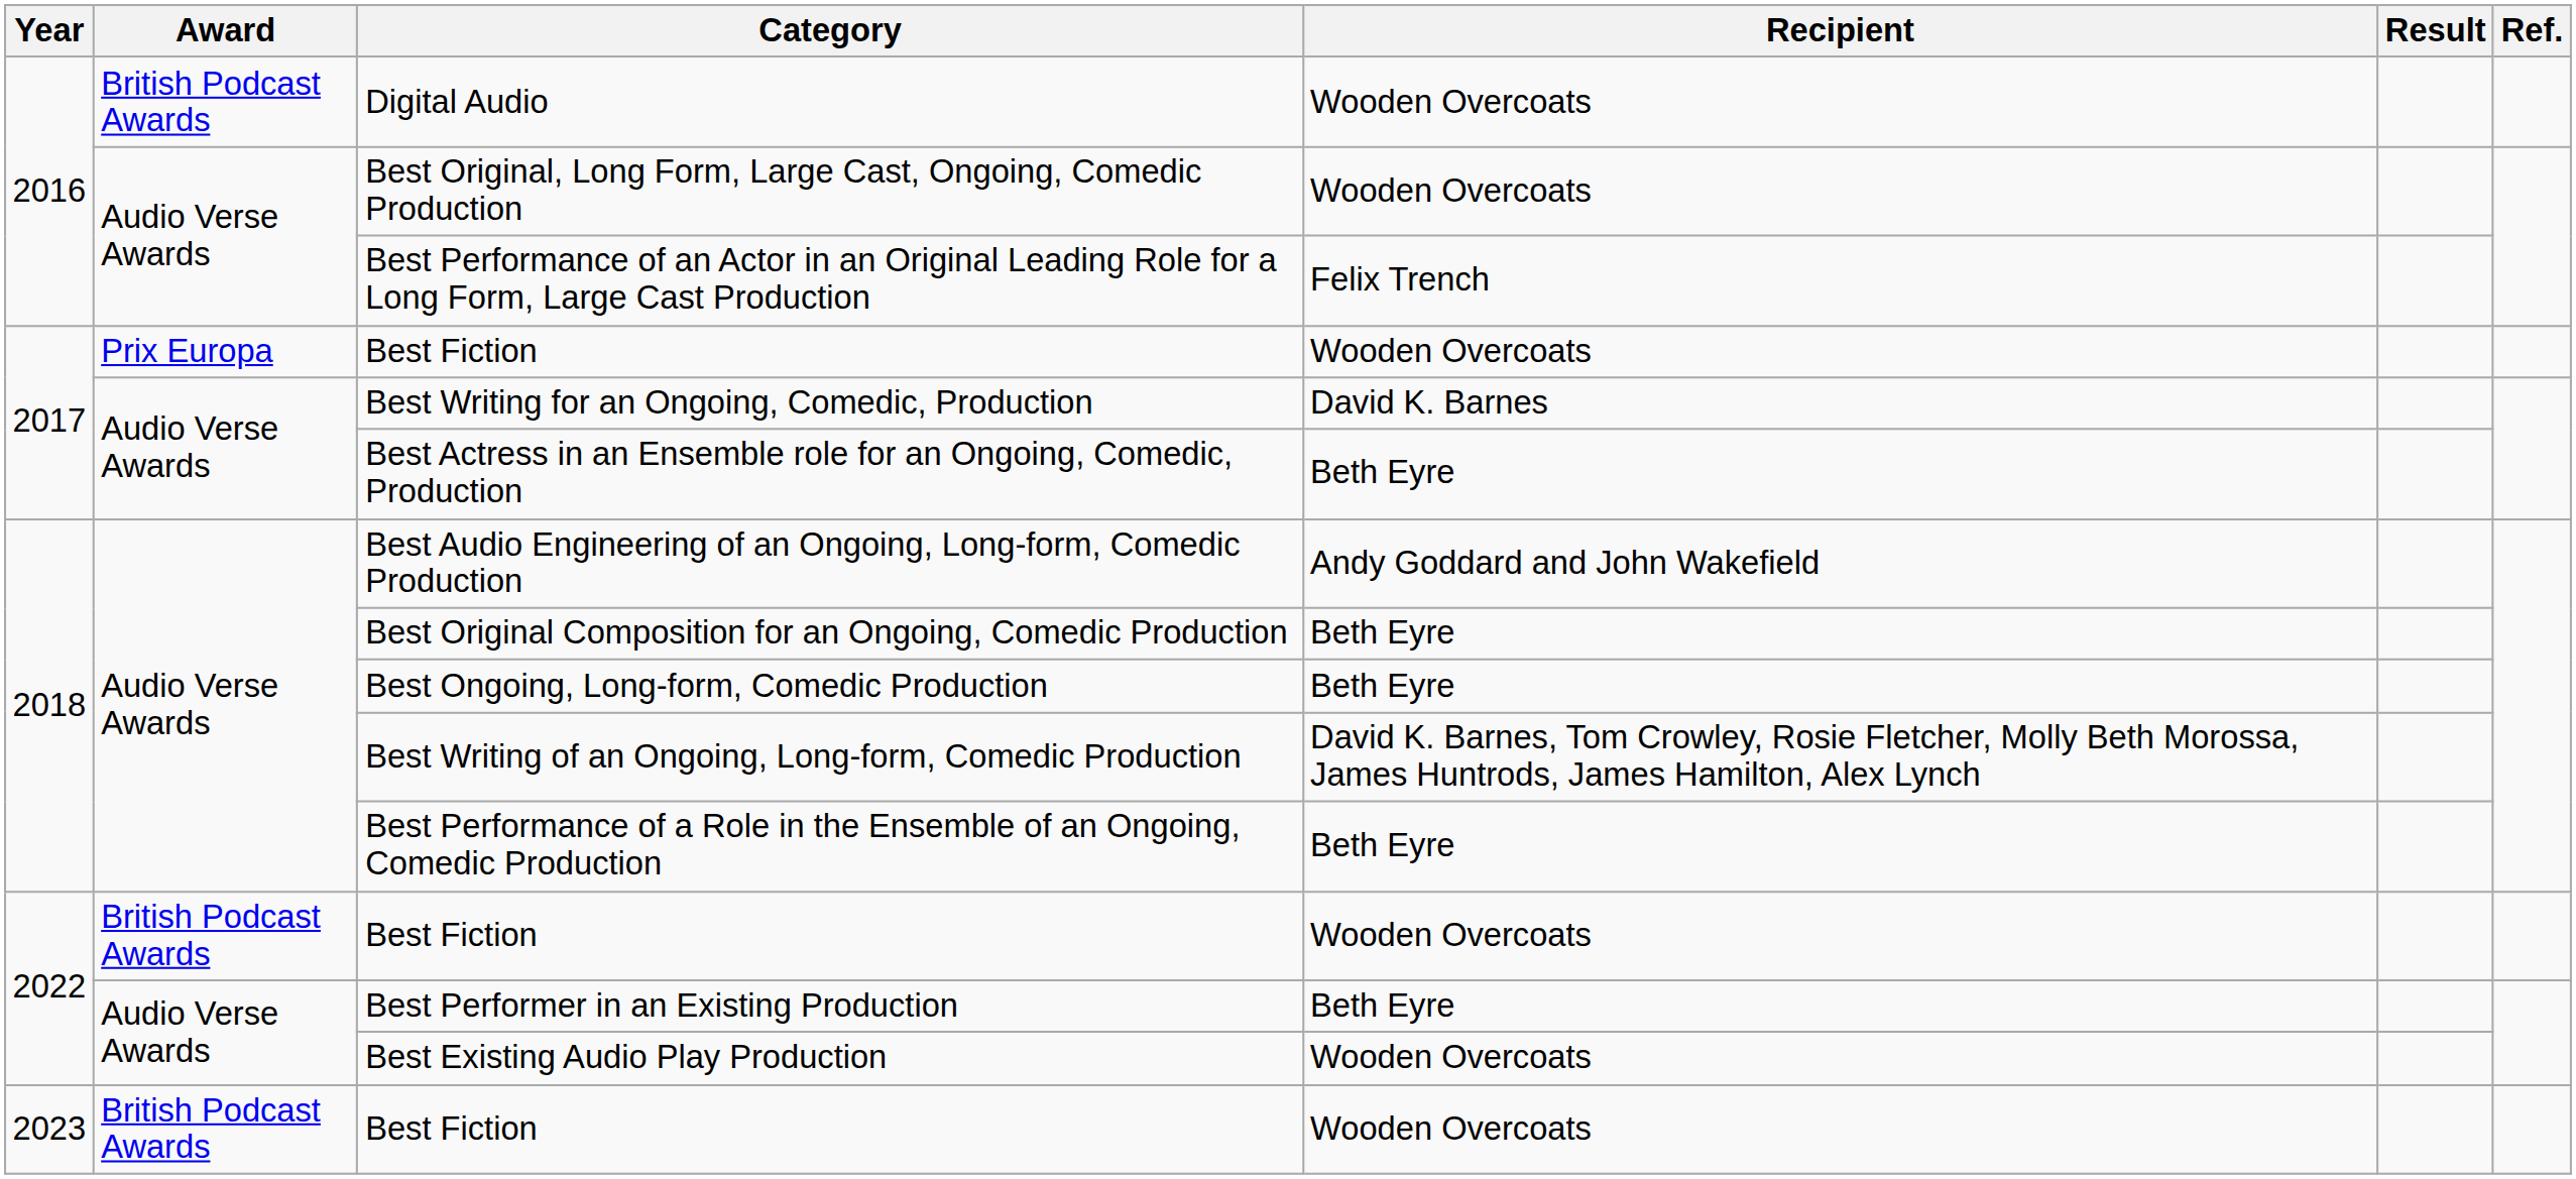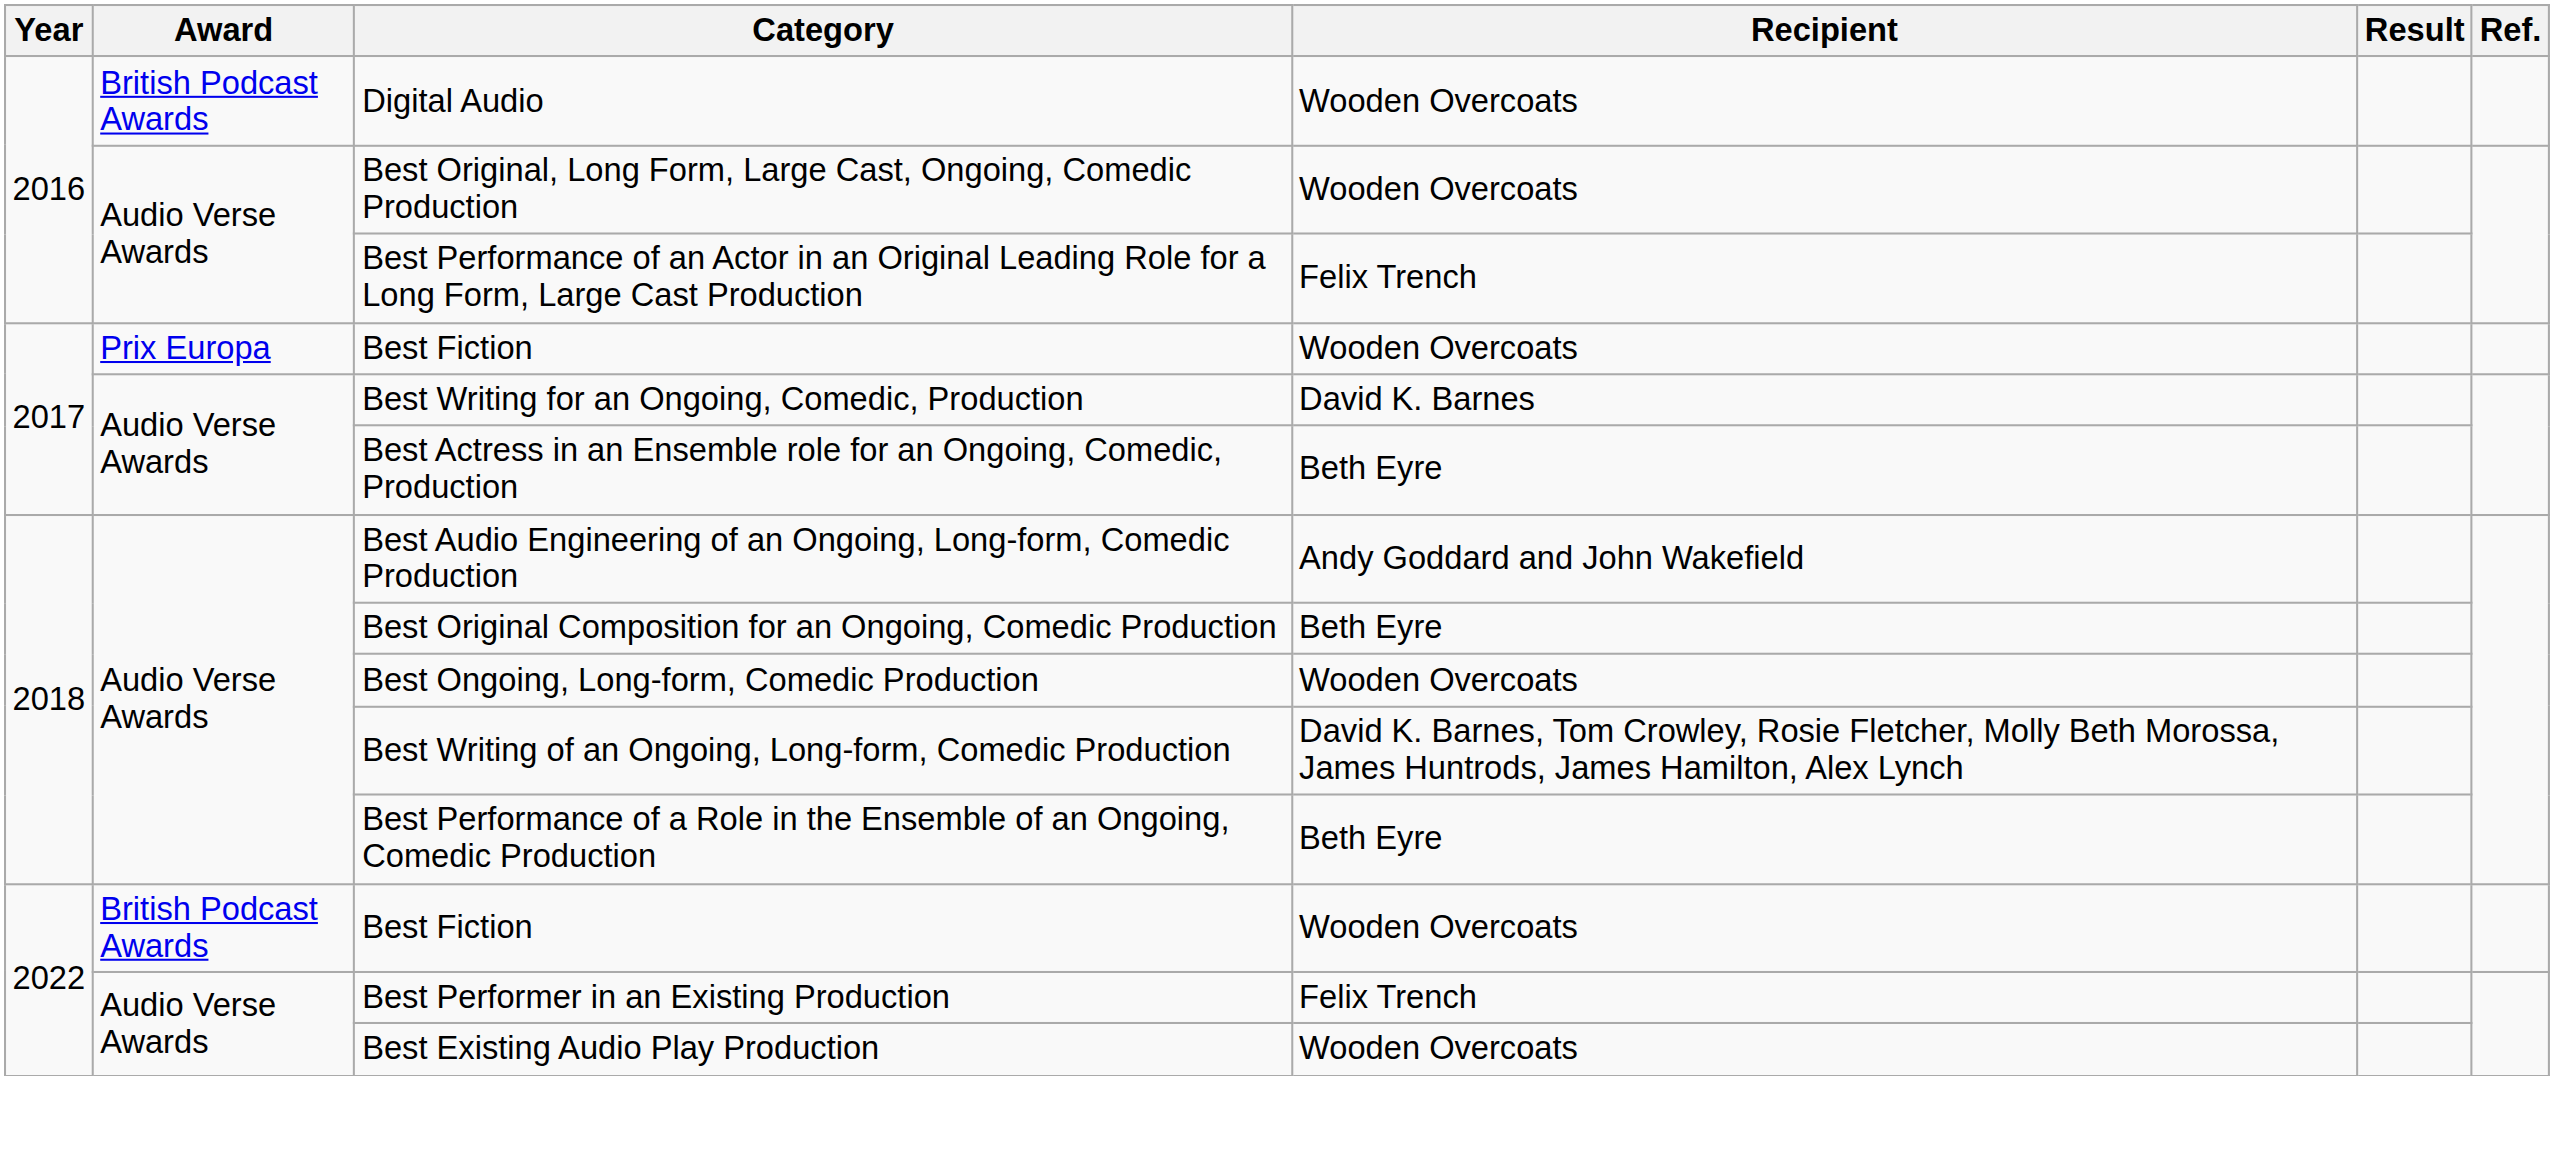 <table class="wikitable">
 <tr>
 <th>Year</th>
 <th>Award</th>
 <th>Category</th>
 <th>Recipient</th>
 <th>Result</th>
 <th>Ref.</th>
 </tr>
 <tr>
 <td rowspan="3">2016</td>
 <td><a href='#'>British Podcast Awards</a></td>
 <td>Digital Audio</td>
 <td>Wooden Overcoats</td>
 <td></td>
 <td></td>
 </tr>
 <tr>
 <td rowspan="2">Audio Verse Awards</td>
 <td>Best Original, Long Form, Large Cast, Ongoing, Comedic Production</td>
 <td>Wooden Overcoats</td>
 <td></td>
 <td rowspan="2"></td>
 </tr>
 <tr>
 <td>Best Performance of an Actor in an Original Leading Role for a Long Form, Large Cast Production</td>
 <td>Felix Trench</td>
 <td></td>
 </tr>
 <tr>
 <td rowspan="3">2017</td>
 <td><a href='#'>Prix Europa</a></td>
 <td>Best Fiction</td>
 <td>Wooden Overcoats</td>
 <td></td>
 <td></td>
 </tr>
 <tr>
 <td rowspan="2">Audio Verse Awards</td>
 <td>Best Writing for an Ongoing, Comedic, Production</td>
 <td>David K. Barnes</td>
 <td></td>
 <td rowspan="2"></td>
 </tr>
 <tr>
 <td>Best Actress in an Ensemble role for an Ongoing, Comedic, Production</td>
 <td>Beth Eyre</td>
 <td></td>
 </tr>
 <tr>
 <td rowspan="5">2018</td>
 <td rowspan="5">Audio Verse Awards</td>
 <td>Best Audio Engineering of an Ongoing, Long-form, Comedic Production</td>
 <td>Andy Goddard and John Wakefield</td>
 <td></td>
 <td rowspan="5"></td>
 </tr>
 <tr>
 <td>Best Original Composition for an Ongoing, Comedic Production</td>
 <td>Beth Eyre</td>
 <td></td>
 </tr>
 <tr>
 <td>Best Ongoing, Long-form, Comedic Production</td>
-<td>Beth Eyre</td>
+<td>Wooden Overcoats</td>
 <td></td>
 </tr>
 <tr>
 <td>Best Writing of an Ongoing, Long-form, Comedic Production</td>
 <td>David K. Barnes, Tom Crowley, Rosie Fletcher, Molly Beth Morossa, James Huntrods, James Hamilton, Alex Lynch</td>
 <td></td>
 </tr>
 <tr>
 <td>Best Performance of a Role in the Ensemble of an Ongoing, Comedic Production</td>
 <td>Beth Eyre</td>
 <td></td>
 </tr>
 <tr>
 <td rowspan="3">2022</td>
 <td><a href='#'>British Podcast Awards</a></td>
 <td>Best Fiction</td>
 <td>Wooden Overcoats</td>
 <td></td>
 <td></td>
 </tr>
 <tr>
 <td rowspan="2">Audio Verse Awards</td>
 <td>Best Performer in an Existing Production</td>
-<td>Beth Eyre</td>
+<td>Felix Trench</td>
 <td></td>
 <td rowspan="2"></td>
 </tr>
 <tr>
 <td>Best Existing Audio Play Production</td>
 <td>Wooden Overcoats</td>
 <td></td>
 </tr>
-<tr>
-<td>2023</td>
-<td><a href='#'>British Podcast Awards</a></td>
-<td>Best Fiction</td>
-<td>Wooden Overcoats</td>
-<td></td>
-<td></td>
-</tr>
 </table>
